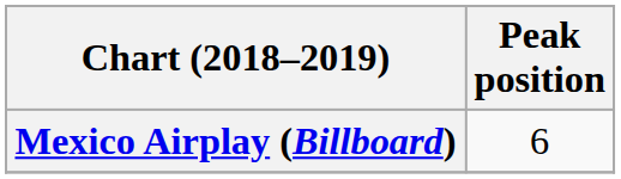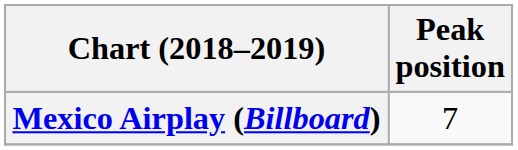 <table class="wikitable sortable plainrowheaders" style="text-align:center">
 <tr>
 <th scope="col">Chart (2018–2019)</th>
 <th scope="col">Peak<br>position</th>
 </tr>
 <tr>
 <th scope="row"><a href='#'>Mexico Airplay</a> (<em><a href='#'>Billboard</a></em>)</th>
-<td>6</td>
+<td>7</td>
 </tr>
 <tr>
 </tr>
 <tr>
 </tr>
 <tr>
 </tr>
 <tr>
 </tr>
 </table>
